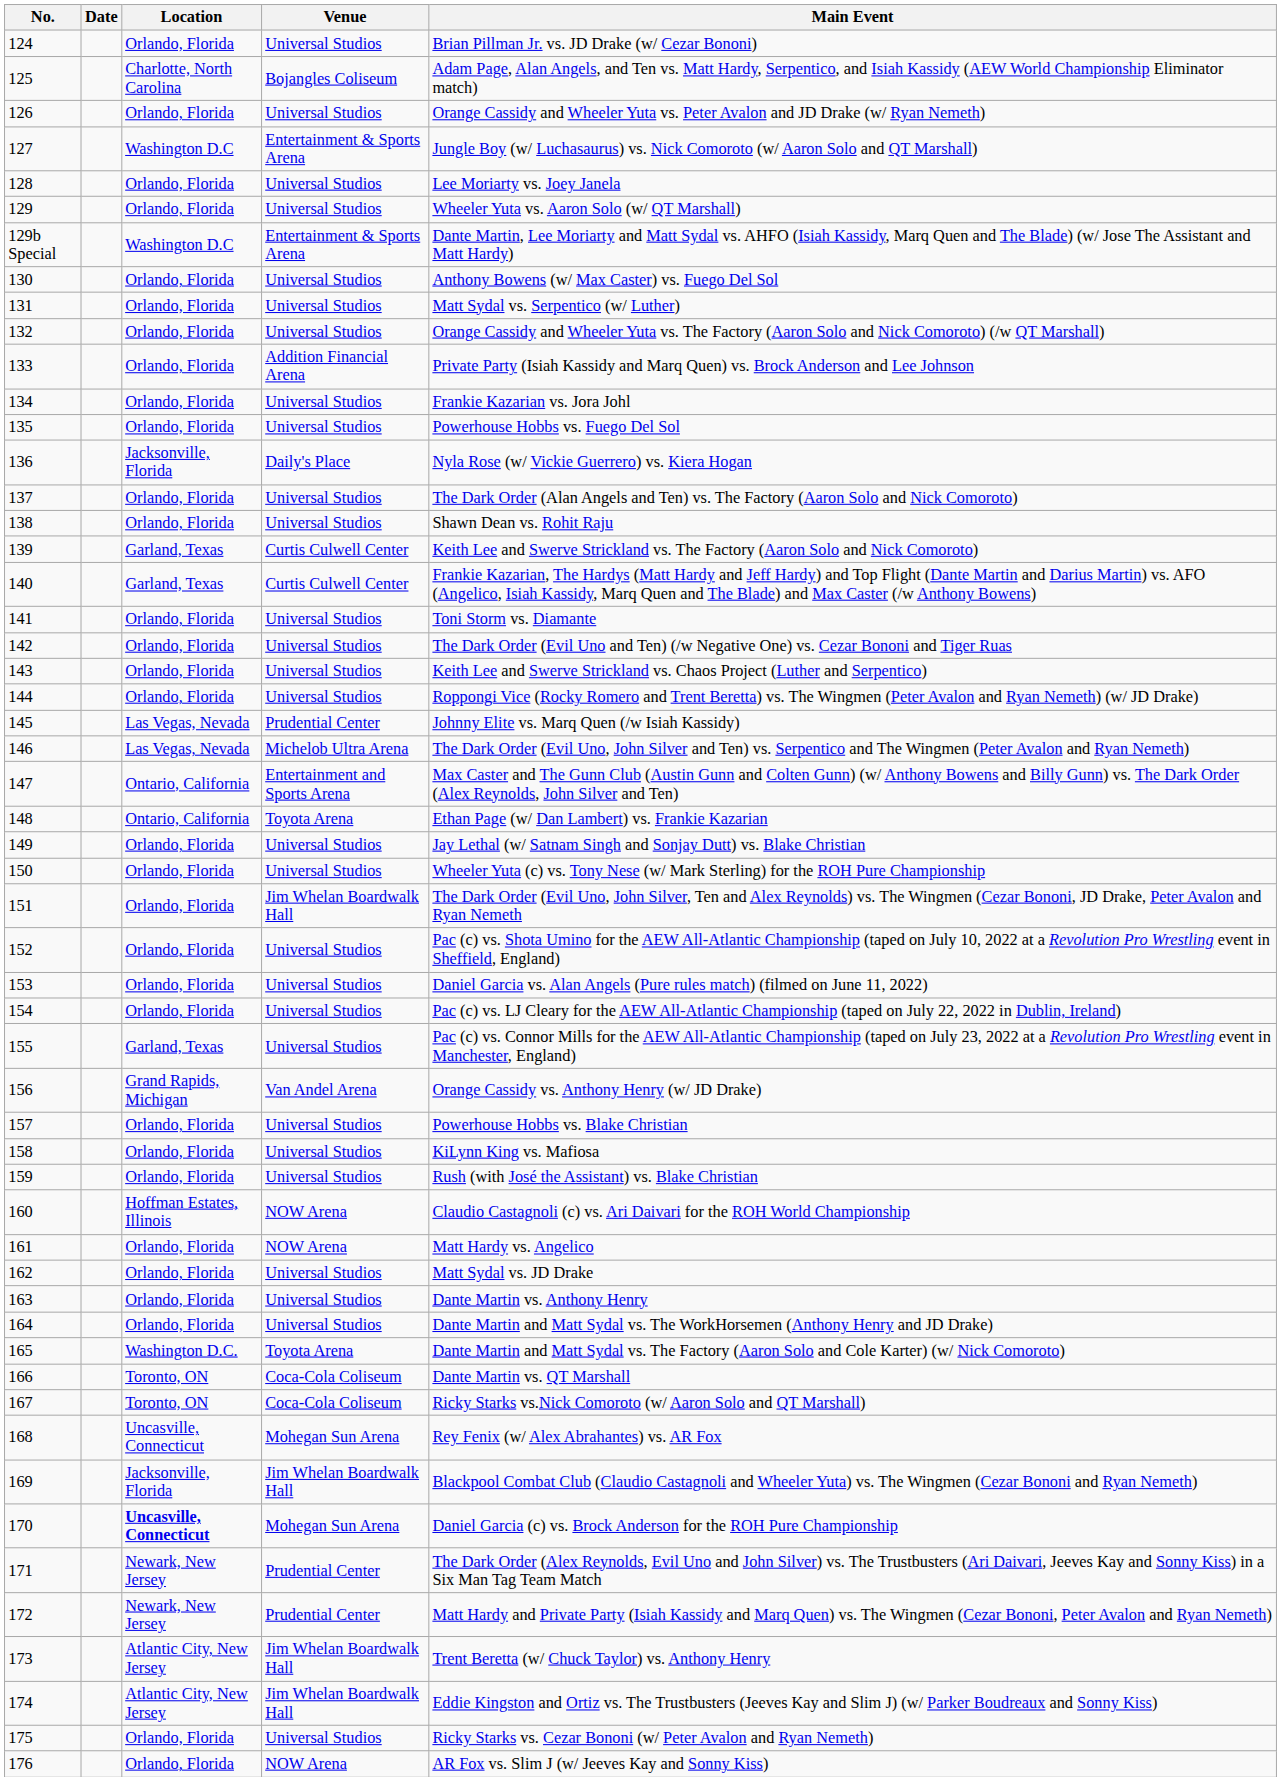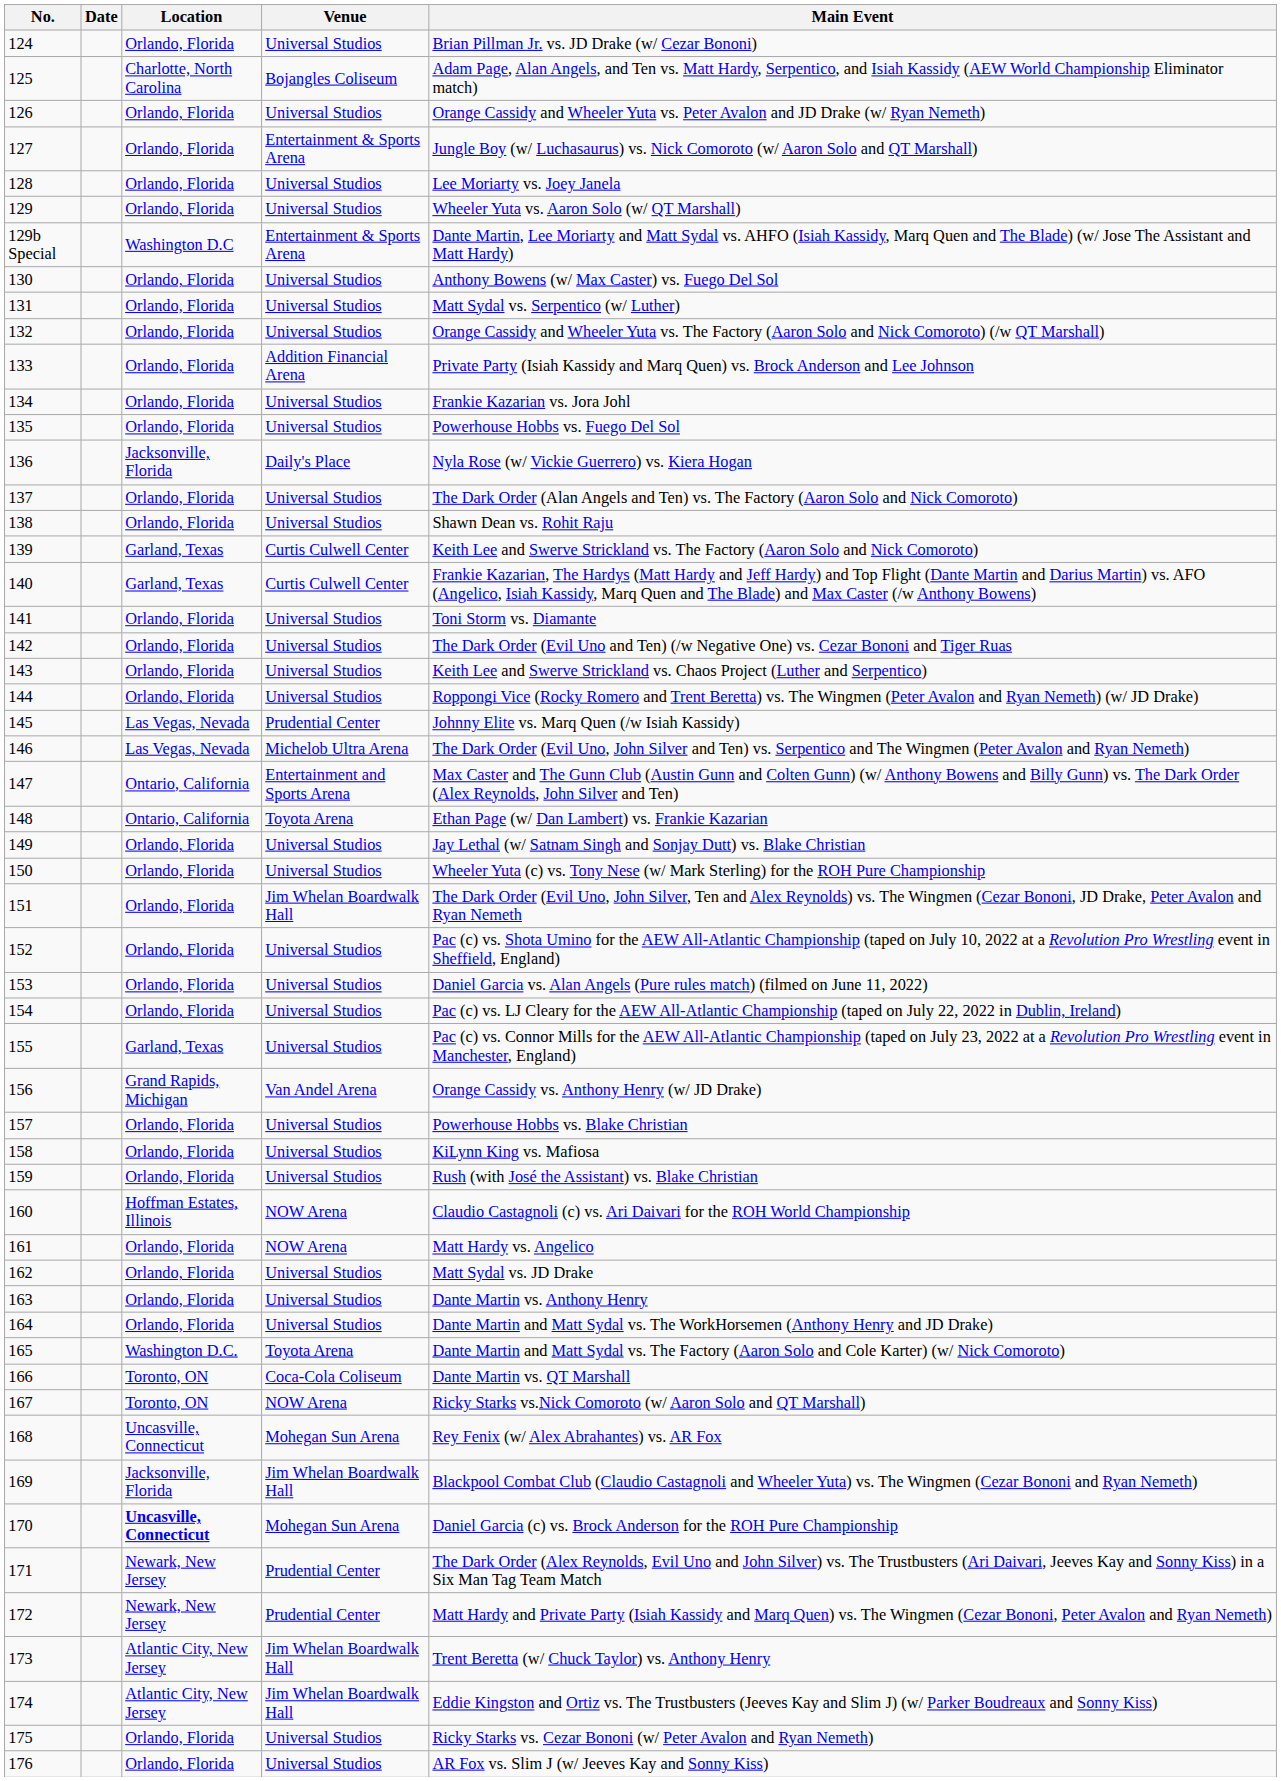 <table class="wikitable sortable">
 <tr>
 <th>No.</th>
 <th>Date</th>
 <th>Location</th>
 <th>Venue</th>
 <th>Main Event</th>
 </tr>
 <tr>
 <td>124</td>
 <td></td>
 <td><a href='#'>Orlando, Florida</a></td>
 <td><a href='#'>Universal Studios</a></td>
 <td><a href='#'>Brian Pillman Jr.</a> vs. JD Drake (w/ <a href='#'>Cezar Bononi</a>)</td>
 </tr>
 <tr>
 <td>125</td>
 <td></td>
 <td><a href='#'>Charlotte, North Carolina</a></td>
 <td><a href='#'>Bojangles Coliseum</a></td>
 <td><a href='#'>Adam Page</a>, <a href='#'>Alan Angels</a>, and Ten vs. <a href='#'>Matt Hardy</a>, <a href='#'>Serpentico</a>, and <a href='#'>Isiah Kassidy</a> (<a href='#'>AEW World Championship</a> Eliminator match)</td>
 </tr>
 <tr>
 <td>126</td>
 <td></td>
 <td><a href='#'>Orlando, Florida</a></td>
 <td><a href='#'>Universal Studios</a></td>
 <td><a href='#'>Orange Cassidy</a> and <a href='#'>Wheeler Yuta</a> vs. <a href='#'>Peter Avalon</a> and JD Drake (w/ <a href='#'>Ryan Nemeth</a>)</td>
 </tr>
 <tr>
 <td>127</td>
 <td></td>
-<td><a href='#'>Washington D.C</a></td>
+<td><a href='#'>Orlando, Florida</a></td>
 <td><a href='#'>Entertainment & Sports Arena</a></td>
 <td><a href='#'>Jungle Boy</a> (w/ <a href='#'>Luchasaurus</a>) vs. <a href='#'>Nick Comoroto</a> (w/ <a href='#'>Aaron Solo</a> and <a href='#'>QT Marshall</a>)</td>
 </tr>
 <tr>
 <td>128</td>
 <td></td>
 <td><a href='#'>Orlando, Florida</a></td>
 <td><a href='#'>Universal Studios</a></td>
 <td><a href='#'>Lee Moriarty</a> vs. <a href='#'>Joey Janela</a></td>
 </tr>
 <tr>
 <td>129</td>
 <td></td>
 <td><a href='#'>Orlando, Florida</a></td>
 <td><a href='#'>Universal Studios</a></td>
 <td><a href='#'>Wheeler Yuta</a> vs. <a href='#'>Aaron Solo</a> (w/ <a href='#'>QT Marshall</a>)</td>
 </tr>
 <tr>
 <td>129b Special</td>
 <td></td>
 <td><a href='#'>Washington D.C</a></td>
 <td><a href='#'>Entertainment & Sports Arena</a></td>
 <td><a href='#'>Dante Martin</a>, <a href='#'>Lee Moriarty</a> and <a href='#'>Matt Sydal</a> vs. AHFO (<a href='#'>Isiah Kassidy</a>, Marq Quen and <a href='#'>The Blade</a>) (w/ Jose The Assistant and <a href='#'>Matt Hardy</a>)</td>
 </tr>
 <tr>
 <td>130</td>
 <td></td>
 <td><a href='#'>Orlando, Florida</a></td>
 <td><a href='#'>Universal Studios</a></td>
 <td><a href='#'>Anthony Bowens</a> (w/ <a href='#'>Max Caster</a>) vs. <a href='#'>Fuego Del Sol</a></td>
 </tr>
 <tr>
 <td>131</td>
 <td></td>
 <td><a href='#'>Orlando, Florida</a></td>
 <td><a href='#'>Universal Studios</a></td>
 <td><a href='#'>Matt Sydal</a> vs. <a href='#'>Serpentico</a> (w/ <a href='#'>Luther</a>)</td>
 </tr>
 <tr>
 <td>132</td>
 <td></td>
 <td><a href='#'>Orlando, Florida</a></td>
 <td><a href='#'>Universal Studios</a></td>
 <td><a href='#'>Orange Cassidy</a> and <a href='#'>Wheeler Yuta</a> vs. The Factory (<a href='#'>Aaron Solo</a> and <a href='#'>Nick Comoroto</a>) (/w <a href='#'>QT Marshall</a>)</td>
 </tr>
 <tr>
 <td>133</td>
 <td></td>
 <td><a href='#'>Orlando, Florida</a></td>
 <td><a href='#'>Addition Financial Arena</a></td>
 <td><a href='#'>Private Party</a> (Isiah Kassidy and Marq Quen) vs. <a href='#'>Brock Anderson</a> and <a href='#'>Lee Johnson</a></td>
 </tr>
 <tr>
 <td>134</td>
 <td></td>
 <td><a href='#'>Orlando, Florida</a></td>
 <td><a href='#'>Universal Studios</a></td>
 <td><a href='#'>Frankie Kazarian</a> vs. Jora Johl</td>
 </tr>
 <tr>
 <td>135</td>
 <td></td>
 <td><a href='#'>Orlando, Florida</a></td>
 <td><a href='#'>Universal Studios</a></td>
 <td><a href='#'>Powerhouse Hobbs</a> vs. <a href='#'>Fuego Del Sol</a></td>
 </tr>
 <tr>
 <td>136</td>
 <td></td>
 <td><a href='#'>Jacksonville, Florida</a></td>
 <td><a href='#'>Daily's Place</a></td>
 <td><a href='#'>Nyla Rose</a> (w/ <a href='#'>Vickie Guerrero</a>) vs. <a href='#'>Kiera Hogan</a></td>
 </tr>
 <tr>
 <td>137</td>
 <td></td>
 <td><a href='#'>Orlando, Florida</a></td>
 <td><a href='#'>Universal Studios</a></td>
 <td><a href='#'>The Dark Order</a> (Alan Angels and Ten) vs. The Factory (<a href='#'>Aaron Solo</a> and <a href='#'>Nick Comoroto</a>)</td>
 </tr>
 <tr>
 <td>138</td>
 <td></td>
 <td><a href='#'>Orlando, Florida</a></td>
 <td><a href='#'>Universal Studios</a></td>
 <td>Shawn Dean vs. <a href='#'>Rohit Raju</a></td>
 </tr>
 <tr>
 <td>139</td>
 <td></td>
 <td><a href='#'>Garland, Texas</a></td>
 <td><a href='#'>Curtis Culwell Center</a></td>
 <td><a href='#'>Keith Lee</a> and <a href='#'>Swerve Strickland</a> vs. The Factory (<a href='#'>Aaron Solo</a> and <a href='#'>Nick Comoroto</a>)</td>
 </tr>
 <tr>
 <td>140</td>
 <td></td>
 <td><a href='#'>Garland, Texas</a></td>
 <td><a href='#'>Curtis Culwell Center</a></td>
 <td><a href='#'>Frankie Kazarian</a>, <a href='#'>The Hardys</a> (<a href='#'>Matt Hardy</a> and <a href='#'>Jeff Hardy</a>) and Top Flight (<a href='#'>Dante Martin</a> and <a href='#'>Darius Martin</a>) vs. AFO (<a href='#'>Angelico</a>, <a href='#'>Isiah Kassidy</a>, Marq Quen and <a href='#'>The Blade</a>) and <a href='#'>Max Caster</a> (/w <a href='#'>Anthony Bowens</a>)</td>
 </tr>
 <tr>
 <td>141</td>
 <td></td>
 <td><a href='#'>Orlando, Florida</a></td>
 <td><a href='#'>Universal Studios</a></td>
 <td><a href='#'>Toni Storm</a> vs. <a href='#'>Diamante</a></td>
 </tr>
 <tr>
 <td>142</td>
 <td></td>
 <td><a href='#'>Orlando, Florida</a></td>
 <td><a href='#'>Universal Studios</a></td>
 <td><a href='#'>The Dark Order</a> (<a href='#'>Evil Uno</a> and Ten) (/w Negative One) vs. <a href='#'>Cezar Bononi</a> and <a href='#'>Tiger Ruas</a></td>
 </tr>
 <tr>
 <td>143</td>
 <td></td>
 <td><a href='#'>Orlando, Florida</a></td>
 <td><a href='#'>Universal Studios</a></td>
 <td><a href='#'>Keith Lee</a> and <a href='#'>Swerve Strickland</a> vs. Chaos Project (<a href='#'>Luther</a> and <a href='#'>Serpentico</a>)</td>
 </tr>
 <tr>
 <td>144</td>
 <td></td>
 <td><a href='#'>Orlando, Florida</a></td>
 <td><a href='#'>Universal Studios</a></td>
 <td><a href='#'>Roppongi Vice</a> (<a href='#'>Rocky Romero</a> and <a href='#'>Trent Beretta</a>) vs. The Wingmen (<a href='#'>Peter Avalon</a> and <a href='#'>Ryan Nemeth</a>) (w/ JD Drake)</td>
 </tr>
 <tr>
 <td>145</td>
 <td></td>
 <td><a href='#'>Las Vegas, Nevada</a></td>
 <td><a href='#'>Prudential Center</a></td>
 <td><a href='#'>Johnny Elite</a> vs. Marq Quen (/w Isiah Kassidy)</td>
 </tr>
 <tr>
 <td>146</td>
 <td></td>
 <td><a href='#'>Las Vegas, Nevada</a></td>
 <td><a href='#'>Michelob Ultra Arena</a></td>
 <td><a href='#'>The Dark Order</a> (<a href='#'>Evil Uno</a>, <a href='#'>John Silver</a> and Ten) vs. <a href='#'>Serpentico</a> and The Wingmen (<a href='#'>Peter Avalon</a> and <a href='#'>Ryan Nemeth</a>)</td>
 </tr>
 <tr>
 <td>147</td>
 <td></td>
 <td><a href='#'>Ontario, California</a></td>
 <td><a href='#'>Entertainment and Sports Arena</a></td>
 <td><a href='#'>Max Caster</a> and <a href='#'>The Gunn Club</a> (<a href='#'>Austin Gunn</a> and <a href='#'>Colten Gunn</a>) (w/ <a href='#'>Anthony Bowens</a> and <a href='#'>Billy Gunn</a>) vs. <a href='#'>The Dark Order</a> (<a href='#'>Alex Reynolds</a>, <a href='#'>John Silver</a> and Ten)</td>
 </tr>
 <tr>
 <td>148</td>
 <td></td>
 <td><a href='#'>Ontario, California</a></td>
 <td><a href='#'>Toyota Arena</a></td>
 <td><a href='#'>Ethan Page</a> (w/ <a href='#'>Dan Lambert</a>) vs. <a href='#'>Frankie Kazarian</a></td>
 </tr>
 <tr>
 <td>149</td>
 <td></td>
 <td><a href='#'>Orlando, Florida</a></td>
 <td><a href='#'>Universal Studios</a></td>
 <td><a href='#'>Jay Lethal</a> (w/ <a href='#'>Satnam Singh</a> and <a href='#'>Sonjay Dutt</a>) vs. <a href='#'>Blake Christian</a></td>
 </tr>
 <tr>
 <td>150</td>
 <td></td>
 <td><a href='#'>Orlando, Florida</a></td>
 <td><a href='#'>Universal Studios</a></td>
 <td><a href='#'>Wheeler Yuta</a> (c) vs. <a href='#'>Tony Nese</a> (w/ Mark Sterling) for the <a href='#'>ROH Pure Championship</a></td>
 </tr>
 <tr>
 <td>151</td>
 <td></td>
 <td><a href='#'>Orlando, Florida</a></td>
 <td><a href='#'>Jim Whelan Boardwalk Hall</a></td>
 <td><a href='#'>The Dark Order</a> (<a href='#'>Evil Uno</a>, <a href='#'>John Silver</a>, Ten and <a href='#'>Alex Reynolds</a>) vs. The Wingmen (<a href='#'>Cezar Bononi</a>, JD Drake, <a href='#'>Peter Avalon</a> and <a href='#'>Ryan Nemeth</a></td>
 </tr>
 <tr>
 <td>152</td>
 <td></td>
 <td><a href='#'>Orlando, Florida</a></td>
 <td><a href='#'>Universal Studios</a></td>
 <td><a href='#'>Pac</a> (c) vs. <a href='#'>Shota Umino</a> for the <a href='#'>AEW All-Atlantic Championship</a> (taped on July 10, 2022 at a <em><a href='#'>Revolution Pro Wrestling</a></em> event in <a href='#'>Sheffield</a>, England)</td>
 </tr>
 <tr>
 <td>153</td>
 <td></td>
 <td><a href='#'>Orlando, Florida</a></td>
 <td><a href='#'>Universal Studios</a></td>
 <td><a href='#'>Daniel Garcia</a> vs. <a href='#'>Alan Angels</a> (<a href='#'>Pure rules match</a>) (filmed on June 11, 2022)</td>
 </tr>
 <tr>
 <td>154</td>
 <td></td>
 <td><a href='#'>Orlando, Florida</a></td>
 <td><a href='#'>Universal Studios</a></td>
 <td><a href='#'>Pac</a> (c) vs. LJ Cleary for the <a href='#'>AEW All-Atlantic Championship</a> (taped on July 22, 2022 in <a href='#'>Dublin, Ireland</a>)</td>
 </tr>
 <tr>
 <td>155</td>
 <td></td>
 <td><a href='#'>Garland, Texas</a></td>
 <td><a href='#'>Universal Studios</a></td>
 <td><a href='#'>Pac</a> (c) vs. Connor Mills for the <a href='#'>AEW All-Atlantic Championship</a> (taped on July 23, 2022 at a <em><a href='#'>Revolution Pro Wrestling</a></em> event in <a href='#'>Manchester</a>, England)</td>
 </tr>
 <tr>
 <td>156</td>
 <td></td>
 <td><a href='#'>Grand Rapids, Michigan</a></td>
 <td><a href='#'>Van Andel Arena</a></td>
 <td><a href='#'>Orange Cassidy</a> vs. <a href='#'>Anthony Henry</a> (w/ JD Drake)</td>
 </tr>
 <tr>
 <td>157</td>
 <td></td>
 <td><a href='#'>Orlando, Florida</a></td>
 <td><a href='#'>Universal Studios</a></td>
 <td><a href='#'>Powerhouse Hobbs</a> vs. <a href='#'>Blake Christian</a></td>
 </tr>
 <tr>
 <td>158</td>
 <td></td>
 <td><a href='#'>Orlando, Florida</a></td>
 <td><a href='#'>Universal Studios</a></td>
 <td><a href='#'>KiLynn King</a> vs. Mafiosa</td>
 </tr>
 <tr>
 <td>159</td>
 <td></td>
 <td><a href='#'>Orlando, Florida</a></td>
 <td><a href='#'>Universal Studios</a></td>
 <td><a href='#'>Rush</a> (with <a href='#'>José the Assistant</a>) vs. <a href='#'>Blake Christian</a></td>
 </tr>
 <tr>
 <td>160</td>
 <td></td>
 <td><a href='#'>Hoffman Estates, Illinois</a></td>
 <td><a href='#'>NOW Arena</a></td>
 <td><a href='#'>Claudio Castagnoli</a> (c) vs. <a href='#'>Ari Daivari</a> for the <a href='#'>ROH World Championship</a></td>
 </tr>
 <tr>
 <td>161</td>
 <td></td>
 <td><a href='#'>Orlando, Florida</a></td>
 <td><a href='#'>NOW Arena</a></td>
 <td><a href='#'>Matt Hardy</a> vs. <a href='#'>Angelico</a></td>
 </tr>
 <tr>
 <td>162</td>
 <td></td>
 <td><a href='#'>Orlando, Florida</a></td>
 <td><a href='#'>Universal Studios</a></td>
 <td><a href='#'>Matt Sydal</a> vs. JD Drake</td>
 </tr>
 <tr>
 <td>163</td>
 <td></td>
 <td><a href='#'>Orlando, Florida</a></td>
 <td><a href='#'>Universal Studios</a></td>
 <td><a href='#'>Dante Martin</a> vs. <a href='#'>Anthony Henry</a></td>
 </tr>
 <tr>
 <td>164</td>
 <td></td>
 <td><a href='#'>Orlando, Florida</a></td>
 <td><a href='#'>Universal Studios</a></td>
 <td><a href='#'>Dante Martin</a> and <a href='#'>Matt Sydal</a> vs. The WorkHorsemen (<a href='#'>Anthony Henry</a> and JD Drake)</td>
 </tr>
 <tr>
 <td>165</td>
 <td></td>
 <td><a href='#'>Washington D.C.</a></td>
 <td><a href='#'>Toyota Arena</a></td>
 <td><a href='#'>Dante Martin</a> and <a href='#'>Matt Sydal</a> vs. The Factory (<a href='#'>Aaron Solo</a> and Cole Karter) (w/ <a href='#'>Nick Comoroto</a>)</td>
 </tr>
 <tr>
 <td>166</td>
 <td></td>
 <td><a href='#'>Toronto, ON</a></td>
 <td><a href='#'>Coca-Cola Coliseum</a></td>
 <td><a href='#'>Dante Martin</a> vs. <a href='#'>QT Marshall</a></td>
 </tr>
 <tr>
 <td>167</td>
 <td></td>
 <td><a href='#'>Toronto, ON</a></td>
-<td><a href='#'>Coca-Cola Coliseum</a></td>
+<td><a href='#'>NOW Arena</a></td>
 <td><a href='#'>Ricky Starks</a> vs.<a href='#'>Nick Comoroto</a> (w/ <a href='#'>Aaron Solo</a> and <a href='#'>QT Marshall</a>)</td>
 </tr>
 <tr>
 <td>168</td>
 <td></td>
 <td><a href='#'>Uncasville, Connecticut</a></td>
 <td><a href='#'>Mohegan Sun Arena</a></td>
 <td><a href='#'>Rey Fenix</a> (w/ <a href='#'>Alex Abrahantes</a>) vs.  <a href='#'>AR Fox</a></td>
 </tr>
 <tr>
 <td>169</td>
 <td></td>
 <td><a href='#'>Jacksonville, Florida</a></td>
 <td><a href='#'>Jim Whelan Boardwalk Hall</a></td>
 <td><a href='#'>Blackpool Combat Club</a> (<a href='#'>Claudio Castagnoli</a> and <a href='#'>Wheeler Yuta</a>) vs. The Wingmen (<a href='#'>Cezar Bononi</a> and <a href='#'>Ryan Nemeth</a>)</td>
 </tr>
 <tr>
 <td>170</td>
 <td></td>
 <td><strong><a href='#'>Uncasville, Connecticut</a></strong></td>
 <td><a href='#'>Mohegan Sun Arena</a></td>
 <td><a href='#'>Daniel Garcia</a> (c) vs. <a href='#'>Brock Anderson</a> for the <a href='#'>ROH Pure Championship</a></td>
 </tr>
 <tr>
 <td>171</td>
 <td></td>
 <td><a href='#'>Newark, New Jersey</a></td>
 <td><a href='#'>Prudential Center</a></td>
 <td><a href='#'>The Dark Order</a> (<a href='#'>Alex Reynolds</a>, <a href='#'>Evil Uno</a> and <a href='#'>John Silver</a>) vs. The Trustbusters (<a href='#'>Ari Daivari</a>, Jeeves Kay and <a href='#'>Sonny Kiss</a>) in a Six Man Tag Team Match</td>
 </tr>
 <tr>
 <td>172</td>
 <td></td>
 <td><a href='#'>Newark, New Jersey</a></td>
 <td><a href='#'>Prudential Center</a></td>
 <td><a href='#'>Matt Hardy</a> and <a href='#'>Private Party</a> (<a href='#'>Isiah Kassidy</a> and <a href='#'>Marq Quen</a>) vs. The Wingmen (<a href='#'>Cezar Bononi</a>, <a href='#'>Peter Avalon</a> and <a href='#'>Ryan Nemeth</a>)</td>
 </tr>
 <tr>
 <td>173</td>
 <td></td>
 <td><a href='#'>Atlantic City, New Jersey</a></td>
 <td><a href='#'>Jim Whelan Boardwalk Hall</a></td>
 <td><a href='#'>Trent Beretta</a> (w/ <a href='#'>Chuck Taylor</a>) vs. <a href='#'>Anthony Henry</a></td>
 </tr>
 <tr>
 <td>174</td>
 <td></td>
 <td><a href='#'>Atlantic City, New Jersey</a></td>
 <td><a href='#'>Jim Whelan Boardwalk Hall</a></td>
 <td><a href='#'>Eddie Kingston</a> and <a href='#'>Ortiz</a> vs. The Trustbusters (Jeeves Kay and Slim J) (w/ <a href='#'>Parker Boudreaux</a> and <a href='#'>Sonny Kiss</a>)</td>
 </tr>
 <tr>
 <td>175</td>
 <td></td>
 <td><a href='#'>Orlando, Florida</a></td>
 <td><a href='#'>Universal Studios</a></td>
 <td><a href='#'>Ricky Starks</a> vs. <a href='#'>Cezar Bononi</a> (w/ <a href='#'>Peter Avalon</a> and <a href='#'>Ryan Nemeth</a>)</td>
 </tr>
 <tr>
 <td>176</td>
 <td></td>
 <td><a href='#'>Orlando, Florida</a></td>
-<td><a href='#'>NOW Arena</a></td>
+<td><a href='#'>Universal Studios</a></td>
 <td><a href='#'>AR Fox</a> vs. Slim J (w/ Jeeves Kay and <a href='#'>Sonny Kiss</a>)</td>
 </tr>
 </table>
